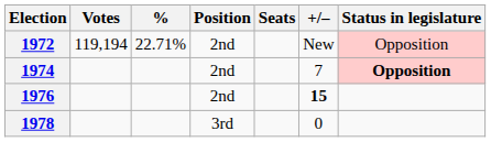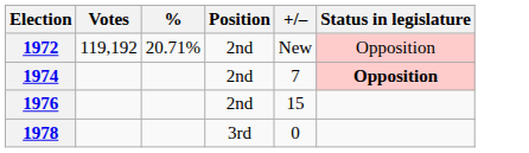 <table class="wikitable" style="text-align:center">
 <tr>
 <th><strong>Election</strong></th>
 <th scope="col"><strong>Votes</strong></th>
 <th scope="col"><strong>%</strong></th>
 <th><strong>Position</strong></th>
-<th scope="col">Seats</th>
 <th><strong>+/–</strong></th>
 <th><strong>Status in legislature</strong></th>
 </tr>
 <tr>
 <th><a href='#'>1972</a></th>
-<td>119,194</td>
-<td>22.71%</td>
+<td>119,192</td>
+<td>20.71%</td>
 <td> 2nd</td>
-<td></td>
 <td>New</td>
 <td style="background:#fcc;">Opposition</td>
 </tr>
 <tr>
 <th><a href='#'>1974</a></th>
 <td></td>
 <td></td>
 <td> 2nd</td>
-<td></td>
 <td> 7</td>
 <td style="background:#fcc;"><strong>Opposition</strong></td>
 </tr>
 <tr>
 <th><a href='#'>1976</a></th>
 <td></td>
 <td></td>
 <td> 2nd</td>
-<td></td>
-<td><strong> 15</strong></td>
+<td> 15</td>
 <td></td>
 </tr>
 <tr>
 <th><a href='#'>1978</a></th>
 <td></td>
 <td></td>
 <td> 3rd</td>
-<td></td>
 <td> 0</td>
 <td></td>
 </tr>
 </table>
